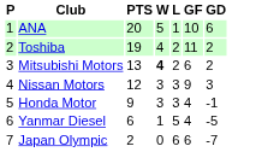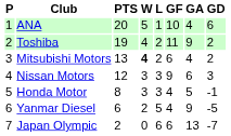 <table>
 <tr>
 <th>P</th>
 <th>Club</th>
 <th>PTS</th>
 <th>W</th>
 <th>L</th>
 <th>GF</th>
+<th>GA</th>
 <th>GD</th>
 </tr>
 <tr bgcolor="#ccffcc">
 <td>1</td>
 <td><a href='#'>ANA</a></td>
 <td>20</td>
 <td>5</td>
 <td>1</td>
 <td>10</td>
+<td>4</td>
 <td>6</td>
 </tr>
 <tr bgcolor="#ccffcc">
 <td>2</td>
 <td><a href='#'>Toshiba</a></td>
 <td>19</td>
 <td>4</td>
 <td>2</td>
 <td>11</td>
+<td>9</td>
 <td>2</td>
 </tr>
 <tr>
 <td>3</td>
 <td><a href='#'>Mitsubishi Motors</a></td>
 <td>13</td>
 <td><strong>4</strong></td>
 <td>2</td>
 <td>6</td>
+<td>4</td>
 <td>2</td>
 </tr>
 <tr>
 <td>4</td>
 <td><a href='#'>Nissan Motors</a></td>
 <td>12</td>
 <td>3</td>
 <td>3</td>
 <td>9</td>
+<td>6</td>
 <td>3</td>
 </tr>
 <tr>
 <td>5</td>
 <td><a href='#'>Honda Motor</a></td>
-<td>9</td>
+<td>8</td>
 <td>3</td>
 <td>3</td>
 <td>4</td>
+<td>5</td>
 <td>-1</td>
 </tr>
 <tr>
 <td>6</td>
 <td><a href='#'>Yanmar Diesel</a></td>
 <td>6</td>
-<td>1</td>
+<td>2</td>
 <td>5</td>
 <td>4</td>
+<td>9</td>
 <td>-5</td>
 </tr>
 <tr>
 <td>7</td>
 <td><a href='#'>Japan Olympic</a></td>
 <td>2</td>
 <td>0</td>
 <td>6</td>
 <td>6</td>
+<td>13</td>
 <td>-7</td>
 </tr>
 </table>
